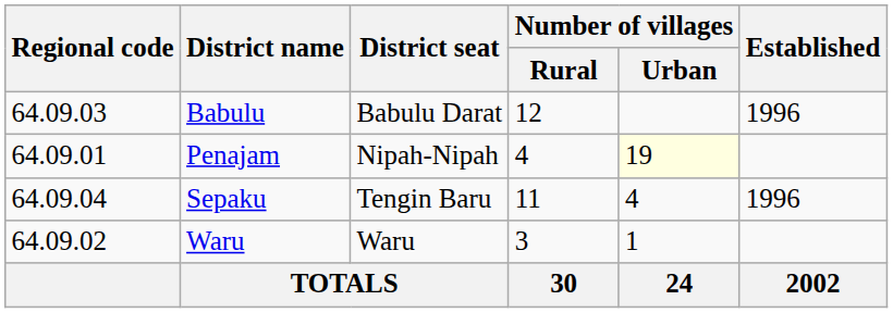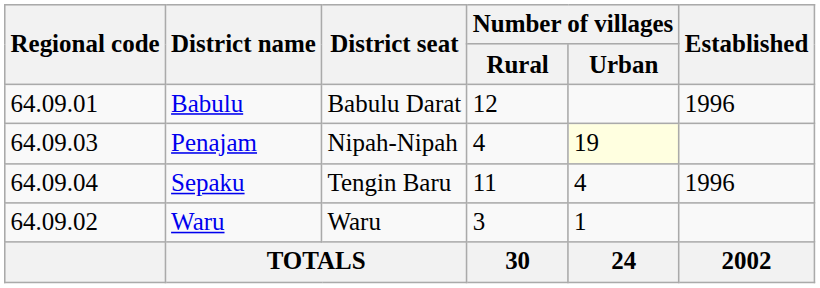 <table class="wikitable sortable">
 <tr>
 <th rowspan="2">Regional code</th>
 <th rowspan="2">District name</th>
 <th rowspan="2">District seat</th>
 <th colspan="2">Number of villages</th>
 <th rowspan="2">Established</th>
 </tr>
 <tr>
 <th>Rural</th>
 <th>Urban</th>
 </tr>
 <tr>
-<td>64.09.03</td>
+<td>64.09.01</td>
 <td><a href='#'>Babulu</a></td>
 <td>Babulu Darat</td>
 <td>12</td>
 <td></td>
 <td>1996</td>
 </tr>
 <tr>
-<td>64.09.01</td>
+<td>64.09.03</td>
 <td><a href='#'>Penajam</a></td>
 <td>Nipah-Nipah</td>
 <td>4</td>
 <td style="background: lightyellow;">19</td>
 <td></td>
 </tr>
 <tr>
 <td>64.09.04</td>
 <td><a href='#'>Sepaku</a></td>
 <td>Tengin Baru</td>
 <td>11</td>
 <td>4</td>
 <td>1996</td>
 </tr>
 <tr>
 <td>64.09.02</td>
 <td><a href='#'>Waru</a></td>
 <td>Waru</td>
 <td>3</td>
 <td>1</td>
 <td></td>
 </tr>
 <tr>
 <th></th>
 <th colspan="2">TOTALS</th>
 <th>30</th>
 <th>24</th>
 <th>2002</th>
 </tr>
 </table>
